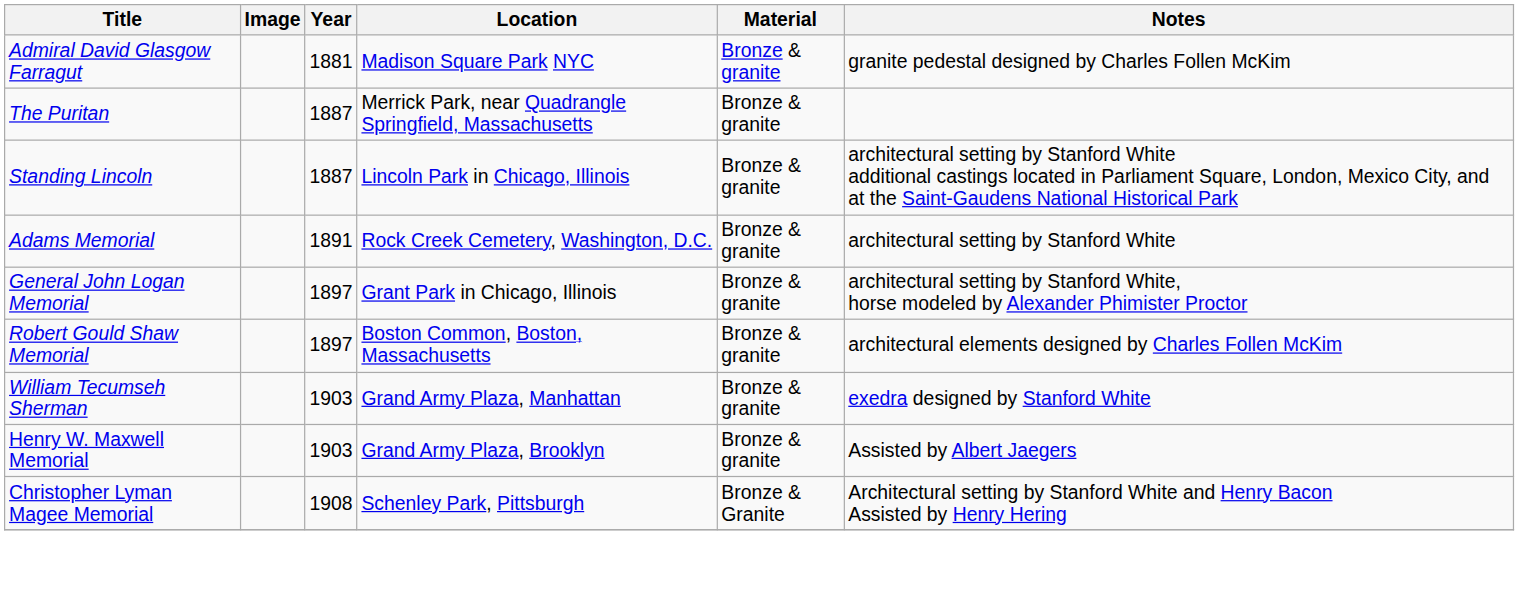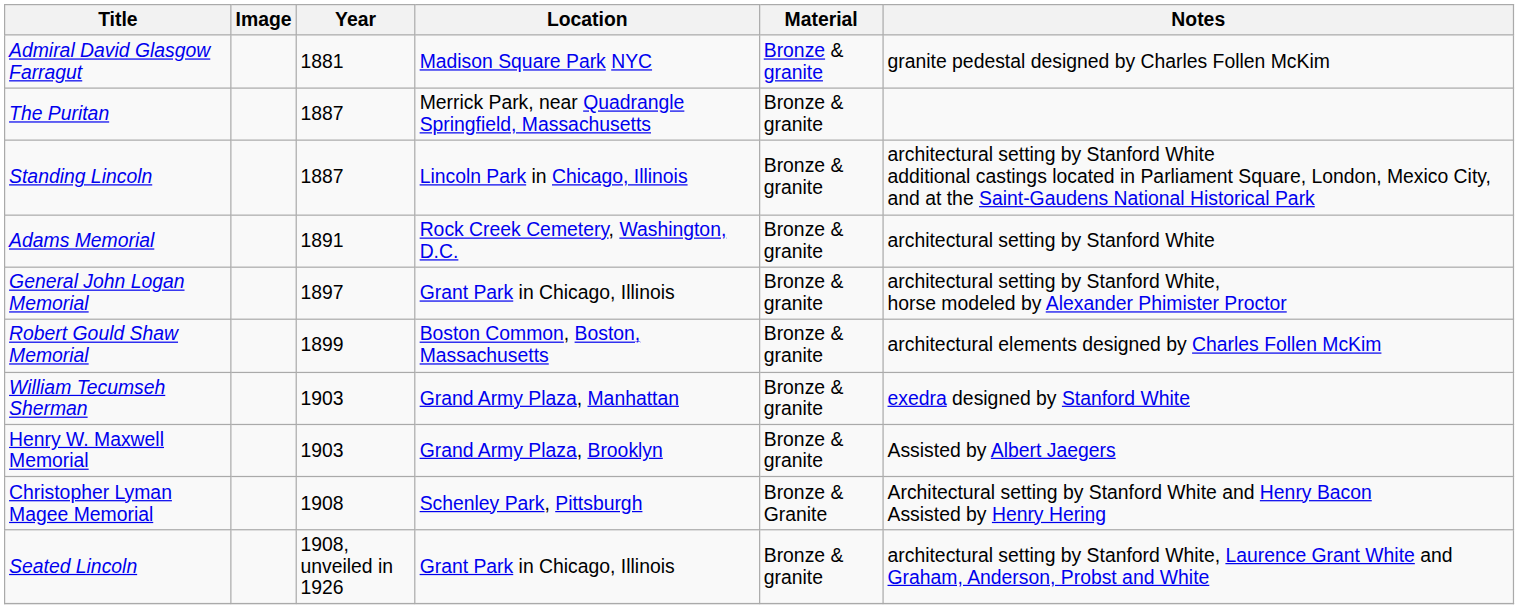 <table class="wikitable sortable">
 <tr>
 <th>Title</th>
 <th>Image</th>
 <th>Year</th>
 <th>Location</th>
 <th>Material</th>
 <th>Notes</th>
 </tr>
 <tr>
 <td><em><a href='#'>Admiral David Glasgow Farragut</a></em></td>
 <td></td>
 <td>1881</td>
 <td><a href='#'>Madison Square Park</a> <a href='#'>NYC</a></td>
 <td><a href='#'>Bronze</a> & <a href='#'>granite</a></td>
 <td>granite pedestal designed by Charles Follen McKim</td>
 </tr>
 <tr>
 <td><em><a href='#'>The Puritan</a></em></td>
 <td></td>
 <td>1887</td>
 <td>Merrick Park, near <a href='#'>Quadrangle</a> <a href='#'>Springfield, Massachusetts</a></td>
 <td>Bronze & granite</td>
 <td></td>
 </tr>
 <tr>
 <td><em><a href='#'>Standing Lincoln</a></em></td>
 <td></td>
 <td>1887</td>
 <td><a href='#'>Lincoln Park</a> in <a href='#'>Chicago, Illinois</a></td>
 <td>Bronze & granite</td>
 <td>architectural setting by Stanford White<br>additional castings located in Parliament Square, London, Mexico City, and at the <a href='#'>Saint-Gaudens National Historical Park</a></td>
 </tr>
 <tr>
 <td><em><a href='#'>Adams Memorial</a></em></td>
 <td></td>
 <td>1891</td>
 <td><a href='#'>Rock Creek Cemetery</a>, <a href='#'>Washington, D.C.</a></td>
 <td>Bronze & granite</td>
 <td>architectural setting by Stanford White</td>
 </tr>
 <tr>
 <td><em><a href='#'>General John Logan Memorial</a></em></td>
 <td></td>
 <td>1897</td>
 <td><a href='#'>Grant Park</a> in Chicago, Illinois</td>
 <td>Bronze & granite</td>
 <td>architectural setting by Stanford White,<br> horse modeled by <a href='#'>Alexander Phimister Proctor</a></td>
 </tr>
 <tr>
 <td><em><a href='#'>Robert Gould Shaw Memorial</a></em></td>
 <td></td>
-<td>1897</td>
+<td>1899</td>
 <td><a href='#'>Boston Common</a>, <a href='#'>Boston, Massachusetts</a></td>
 <td>Bronze & granite</td>
 <td>architectural elements designed by <a href='#'>Charles Follen McKim</a></td>
 </tr>
 <tr>
 <td><em><a href='#'>William Tecumseh Sherman</a></em></td>
 <td></td>
 <td>1903</td>
 <td><a href='#'>Grand Army Plaza</a>, <a href='#'>Manhattan</a></td>
 <td>Bronze & granite</td>
 <td><a href='#'>exedra</a> designed by <a href='#'>Stanford White</a></td>
 </tr>
 <tr>
 <td><a href='#'>Henry W. Maxwell Memorial</a></td>
 <td></td>
 <td>1903</td>
 <td><a href='#'>Grand Army Plaza</a>, <a href='#'>Brooklyn</a></td>
 <td>Bronze & granite</td>
 <td>Assisted by <a href='#'>Albert Jaegers</a></td>
 </tr>
 <tr>
 <td><a href='#'>Christopher Lyman Magee Memorial</a></td>
 <td></td>
 <td>1908</td>
 <td><a href='#'>Schenley Park</a>, <a href='#'>Pittsburgh</a></td>
 <td>Bronze & Granite</td>
 <td>Architectural setting by Stanford White and <a href='#'>Henry Bacon</a><br>Assisted by <a href='#'>Henry Hering</a></td>
 </tr>
 <tr>
+<td><em><a href='#'>Seated Lincoln</a></em></td>
+<td></td>
+<td>1908, <br>unveiled in 1926</td>
+<td><a href='#'>Grant Park</a> in Chicago, Illinois</td>
+<td>Bronze & granite</td>
+<td>architectural setting by Stanford White, <a href='#'>Laurence Grant White</a> and <a href='#'>Graham, Anderson, Probst and White</a></td>
+</tr>
+<tr>
 </tr>
 </table>
